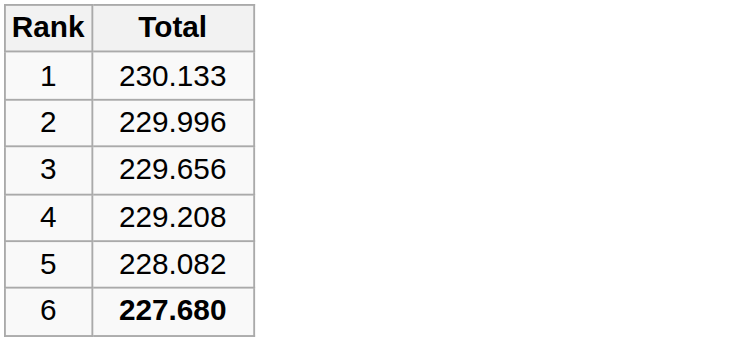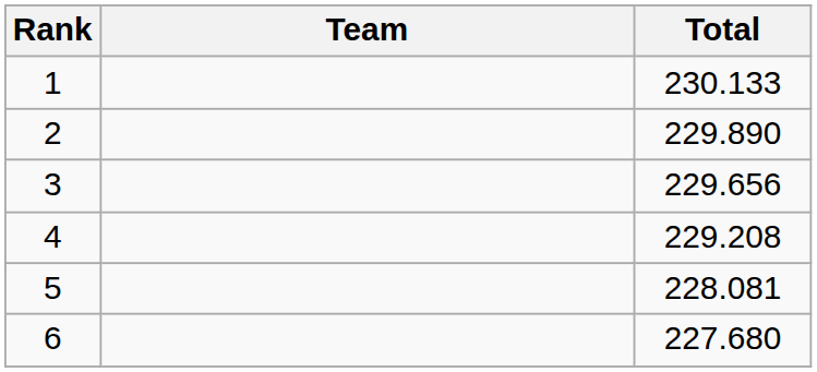 <table class="wikitable" style="text-align:center">
 <tr>
 <th>Rank</th>
+<th style="width:16em">Team</th>
 <th style="width:5em">Total</th>
 </tr>
 <tr>
 <td>1</td>
+<td align=left></td>
 <td>230.133</td>
 </tr>
 <tr>
 <td>2</td>
-<td>229.996</td>
+<td align=left></td>
+<td>229.890</td>
 </tr>
 <tr>
 <td>3</td>
+<td align=left></td>
 <td>229.656</td>
 </tr>
 <tr>
 <td>4</td>
+<td align=left></td>
 <td>229.208</td>
 </tr>
 <tr>
 <td>5</td>
-<td>228.082</td>
+<td align=left></td>
+<td>228.081</td>
 </tr>
 <tr>
 <td>6</td>
-<td><strong>227.680</strong></td>
+<td align=left></td>
+<td>227.680</td>
 </tr>
 </table>
